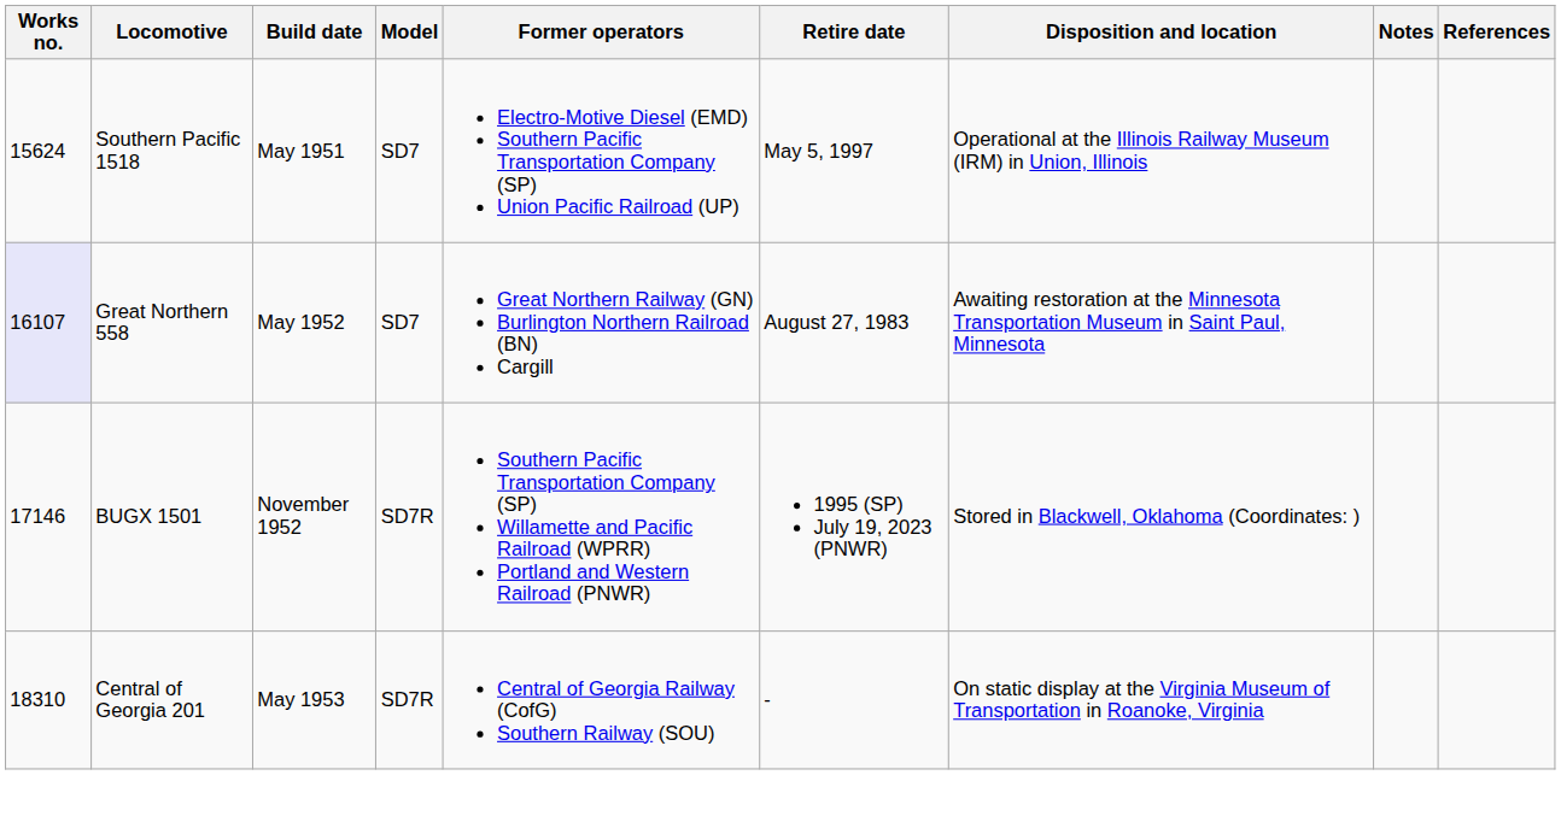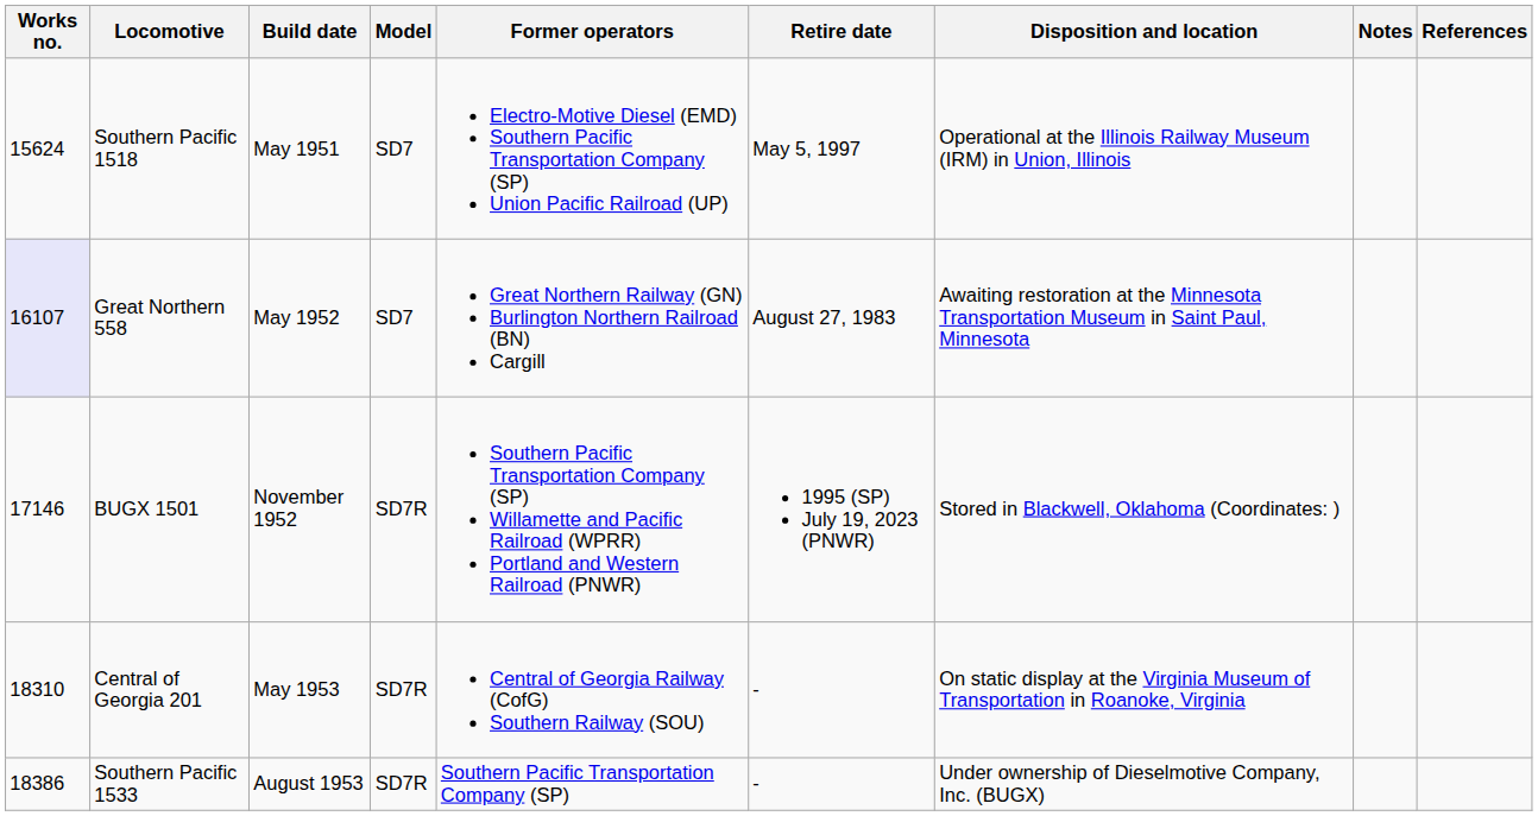 <table class="wikitable">
 <tr>
 <th>Works no.</th>
 <th>Locomotive</th>
 <th>Build date</th>
 <th>Model</th>
 <th>Former operators</th>
 <th>Retire date</th>
 <th>Disposition and location</th>
 <th>Notes</th>
 <th>References</th>
 </tr>
 <tr>
 <td>15624</td>
 <td>Southern Pacific 1518</td>
 <td>May 1951</td>
 <td>SD7</td>
 <td><br><ul><li><a href='#'>Electro-Motive Diesel</a> (EMD)</li><li><a href='#'>Southern Pacific Transportation Company</a> (SP)</li><li><a href='#'>Union Pacific Railroad</a> (UP)</li></ul></td>
 <td>May 5, 1997</td>
 <td>Operational at the <a href='#'>Illinois Railway Museum</a> (IRM) in <a href='#'>Union, Illinois</a></td>
 <td></td>
 <td></td>
 </tr>
 <tr>
 <td style="background: lavender;">16107</td>
 <td>Great Northern 558</td>
 <td>May 1952</td>
 <td>SD7</td>
 <td><br><ul><li><a href='#'>Great Northern Railway</a> (GN)</li><li><a href='#'>Burlington Northern Railroad</a> (BN)</li><li>Cargill</li></ul></td>
 <td>August 27, 1983</td>
 <td>Awaiting restoration at the <a href='#'>Minnesota Transportation Museum</a> in <a href='#'>Saint Paul, Minnesota</a></td>
 <td></td>
 <td></td>
 </tr>
 <tr>
 <td>17146</td>
 <td>BUGX 1501</td>
 <td>November 1952</td>
 <td>SD7R</td>
 <td><br><ul><li><a href='#'>Southern Pacific Transportation Company</a> (SP)</li><li><a href='#'>Willamette and Pacific Railroad</a> (WPRR)</li><li><a href='#'>Portland and Western Railroad</a> (PNWR)</li></ul></td>
 <td><br><ul><li>1995 (SP)</li><li>July 19, 2023 (PNWR)</li></ul></td>
 <td>Stored in <a href='#'>Blackwell, Oklahoma</a> (Coordinates: )</td>
 <td></td>
 <td></td>
 </tr>
 <tr>
 <td>18310</td>
 <td>Central of Georgia 201</td>
 <td>May 1953</td>
 <td>SD7R</td>
 <td><br><ul><li><a href='#'>Central of Georgia Railway</a> (CofG)</li><li><a href='#'>Southern Railway</a> (SOU)</li></ul></td>
 <td>-</td>
 <td>On static display at the <a href='#'>Virginia Museum of Transportation</a> in <a href='#'>Roanoke, Virginia</a></td>
 <td></td>
 <td></td>
 </tr>
+<tr>
+<td>18386</td>
+<td>Southern Pacific 1533</td>
+<td>August 1953</td>
+<td>SD7R</td>
+<td><a href='#'>Southern Pacific Transportation Company</a> (SP)</td>
+<td>-</td>
+<td>Under ownership of Dieselmotive Company, Inc. (BUGX)</td>
+<td></td>
+<td></td>
+</tr>
 </table>
